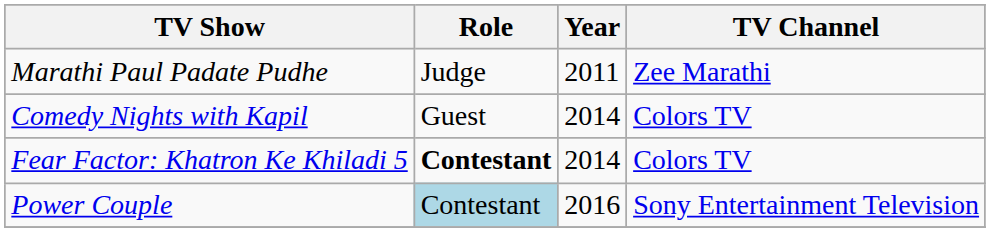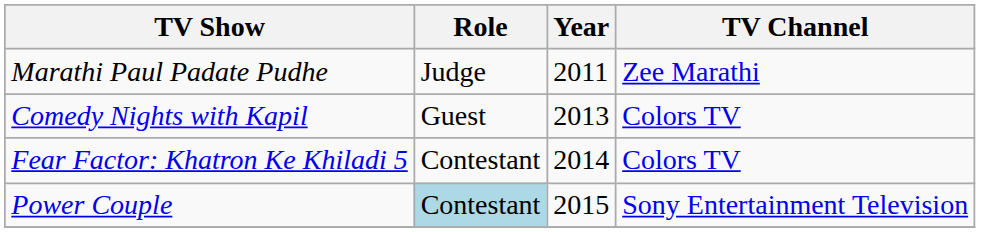 <table class="wikitable">
 <tr>
 <th>TV Show</th>
 <th>Role</th>
 <th>Year</th>
 <th>TV Channel</th>
 </tr>
 <tr>
 <td><em>Marathi Paul Padate Pudhe</em></td>
 <td>Judge</td>
 <td>2011</td>
 <td><a href='#'>Zee Marathi</a></td>
 </tr>
 <tr>
 <td><em><a href='#'>Comedy Nights with Kapil</a></em></td>
 <td>Guest</td>
-<td>2014</td>
+<td>2013</td>
 <td><a href='#'>Colors TV</a></td>
 </tr>
 <tr>
 <td><em><a href='#'>Fear Factor: Khatron Ke Khiladi 5</a></em></td>
-<td><strong>Contestant</strong></td>
+<td>Contestant</td>
 <td>2014</td>
 <td><a href='#'>Colors TV</a></td>
 </tr>
 <tr>
 <td><em><a href='#'>Power Couple</a></em></td>
 <td style="background: lightblue;">Contestant</td>
-<td>2016</td>
+<td>2015</td>
 <td><a href='#'>Sony Entertainment Television</a></td>
 </tr>
 <tr>
 </tr>
 </table>
